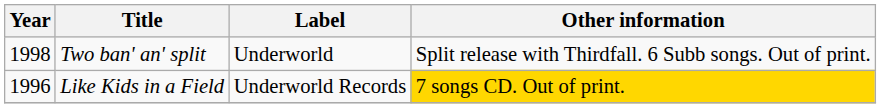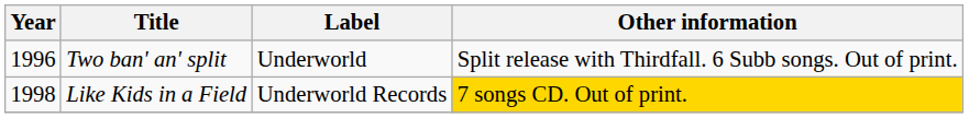 <table class="wikitable">
 <tr>
 <th>Year</th>
 <th>Title</th>
 <th>Label</th>
 <th>Other information</th>
 </tr>
 <tr>
-<td>1998</td>
+<td>1996</td>
 <td><em>Two ban' an' split</em></td>
 <td>Underworld</td>
 <td>Split release with Thirdfall. 6 Subb songs. Out of print.</td>
 </tr>
 <tr>
-<td>1996</td>
+<td>1998</td>
 <td><em>Like Kids in a Field</em></td>
 <td>Underworld Records</td>
 <td style="background: gold;">7 songs CD. Out of print.</td>
 </tr>
 <tr>
 </tr>
 </table>
